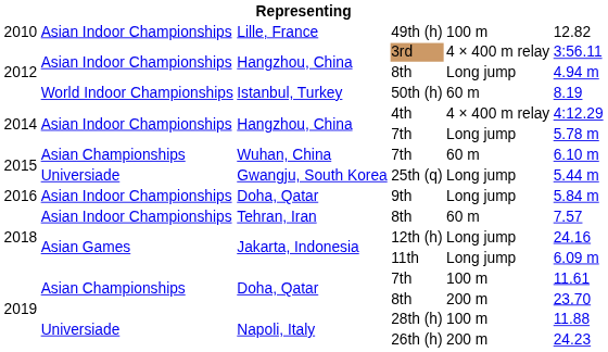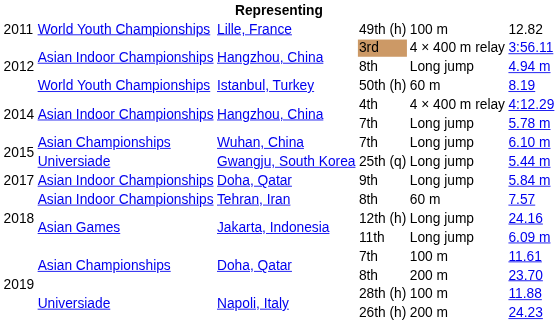 <table>
 <tr>
 <th colspan="6">Representing </th>
 </tr>
 <tr>
-<td>2010</td>
-<td><a href='#'>Asian Indoor Championships</a></td>
+<td>2011</td>
+<td><a href='#'>World Youth Championships</a></td>
 <td><a href='#'>Lille, France</a></td>
 <td>49th (h)</td>
 <td>100 m</td>
 <td>12.82</td>
 </tr>
 <tr>
 <td rowspan=3>2012</td>
 <td rowspan=2><a href='#'>Asian Indoor Championships</a></td>
 <td rowspan=2><a href='#'>Hangzhou, China</a></td>
 <td bgcolor=cc9966>3rd</td>
 <td>4 × 400 m relay</td>
 <td><a href='#'>3:56.11</a></td>
 </tr>
 <tr>
 <td>8th</td>
 <td>Long jump</td>
 <td><a href='#'>4.94 m</a></td>
 </tr>
 <tr>
-<td><a href='#'>World Indoor Championships</a></td>
+<td><a href='#'>World Youth Championships</a></td>
 <td><a href='#'>Istanbul, Turkey</a></td>
 <td>50th (h)</td>
 <td>60 m</td>
 <td><a href='#'>8.19</a></td>
 </tr>
 <tr>
 <td rowspan=2>2014</td>
 <td rowspan=2><a href='#'>Asian Indoor Championships</a></td>
 <td rowspan=2><a href='#'>Hangzhou, China</a></td>
 <td>4th</td>
 <td>4 × 400 m relay</td>
 <td><a href='#'>4:12.29</a></td>
 </tr>
 <tr>
 <td>7th</td>
 <td>Long jump</td>
 <td><a href='#'>5.78 m</a></td>
 </tr>
 <tr>
 <td rowspan=2>2015</td>
 <td><a href='#'>Asian Championships</a></td>
 <td><a href='#'>Wuhan, China</a></td>
 <td>7th</td>
-<td>60 m</td>
+<td>Long jump</td>
 <td><a href='#'>6.10 m</a></td>
 </tr>
 <tr>
 <td><a href='#'>Universiade</a></td>
 <td><a href='#'>Gwangju, South Korea</a></td>
 <td>25th (q)</td>
 <td>Long jump</td>
 <td><a href='#'>5.44 m</a></td>
 </tr>
 <tr>
-<td>2016</td>
+<td>2017</td>
 <td><a href='#'>Asian Indoor Championships</a></td>
 <td><a href='#'>Doha, Qatar</a></td>
 <td>9th</td>
 <td>Long jump</td>
 <td><a href='#'>5.84 m</a></td>
 </tr>
 <tr>
 <td rowspan=3>2018</td>
 <td><a href='#'>Asian Indoor Championships</a></td>
 <td><a href='#'>Tehran, Iran</a></td>
 <td>8th</td>
 <td>60 m</td>
 <td><a href='#'>7.57</a></td>
 </tr>
 <tr>
 <td rowspan=2><a href='#'>Asian Games</a></td>
 <td rowspan=2><a href='#'>Jakarta, Indonesia</a></td>
 <td>12th (h)</td>
 <td>Long jump</td>
 <td><a href='#'>24.16</a></td>
 </tr>
 <tr>
 <td>11th</td>
 <td>Long jump</td>
 <td><a href='#'>6.09 m</a></td>
 </tr>
 <tr>
 <td rowspan=4>2019</td>
 <td rowspan=2><a href='#'>Asian Championships</a></td>
 <td rowspan=2><a href='#'>Doha, Qatar</a></td>
 <td>7th</td>
 <td>100 m</td>
 <td><a href='#'>11.61</a></td>
 </tr>
 <tr>
 <td>8th</td>
 <td>200 m</td>
 <td><a href='#'>23.70</a></td>
 </tr>
 <tr>
 <td rowspan=2><a href='#'>Universiade</a></td>
 <td rowspan=2><a href='#'>Napoli, Italy</a></td>
 <td>28th (h)</td>
 <td>100 m</td>
 <td><a href='#'>11.88</a></td>
 </tr>
 <tr>
 <td>26th (h)</td>
 <td>200 m</td>
 <td><a href='#'>24.23</a></td>
 </tr>
 </table>
